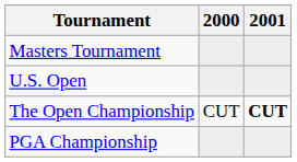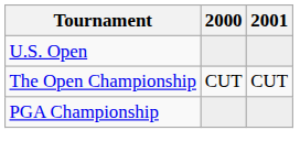 <table class="wikitable" style="font-size:95%;text-align:center;">
 <tr>
 <th>Tournament</th>
 <th>2000</th>
 <th>2001</th>
-</tr>
-<tr>
-<td align=left><a href='#'>Masters Tournament</a></td>
-<td style="background:#eeeeee;"></td>
-<td style="background:#eeeeee;"></td>
 </tr>
 <tr>
 <td align=left><a href='#'>U.S. Open</a></td>
 <td style="background:#eeeeee;"></td>
 <td style="background:#eeeeee;"></td>
 </tr>
 <tr>
 <td align=left><a href='#'>The Open Championship</a></td>
 <td>CUT</td>
-<td><strong>CUT</strong></td>
+<td>CUT</td>
 </tr>
 <tr>
 <td align=left><a href='#'>PGA Championship</a></td>
 <td style="background:#eeeeee;"></td>
 <td style="background:#eeeeee;"></td>
 </tr>
 </table>
